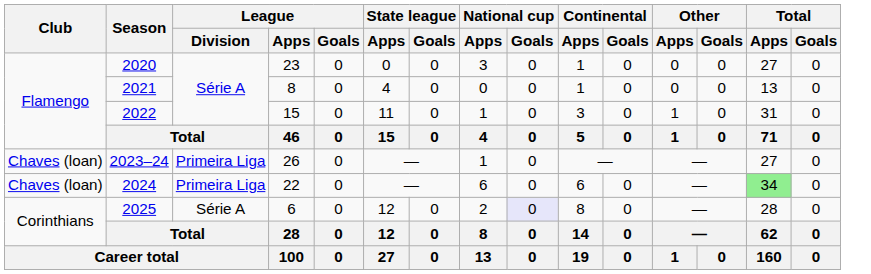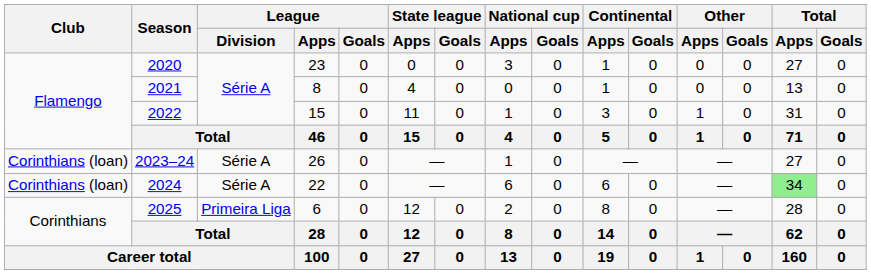 <table class="wikitable" style="text-align: center">
 <tr>
 <th rowspan="2">Club</th>
 <th rowspan="2">Season</th>
 <th colspan="3">League</th>
 <th colspan="2">State league</th>
 <th colspan="2">National cup</th>
 <th colspan="2">Continental</th>
 <th colspan="2">Other</th>
 <th colspan="2">Total</th>
 </tr>
 <tr>
 <th>Division</th>
 <th>Apps</th>
 <th>Goals</th>
 <th>Apps</th>
 <th>Goals</th>
 <th>Apps</th>
 <th>Goals</th>
 <th>Apps</th>
 <th>Goals</th>
 <th>Apps</th>
 <th>Goals</th>
 <th>Apps</th>
 <th>Goals</th>
 </tr>
 <tr>
 <td rowspan="4"><a href='#'>Flamengo</a></td>
 <td><a href='#'>2020</a></td>
 <td rowspan="3"><a href='#'>Série A</a></td>
 <td>23</td>
 <td>0</td>
 <td>0</td>
 <td>0</td>
 <td>3</td>
 <td>0</td>
 <td>1</td>
 <td>0</td>
 <td>0</td>
 <td>0</td>
 <td>27</td>
 <td>0</td>
 </tr>
 <tr>
 <td><a href='#'>2021</a></td>
 <td>8</td>
 <td>0</td>
 <td>4</td>
 <td>0</td>
 <td>0</td>
 <td>0</td>
 <td>1</td>
 <td>0</td>
 <td>0</td>
 <td>0</td>
 <td>13</td>
 <td>0</td>
 </tr>
 <tr>
 <td><a href='#'>2022</a></td>
 <td>15</td>
 <td>0</td>
 <td>11</td>
 <td>0</td>
 <td>1</td>
 <td>0</td>
 <td>3</td>
 <td>0</td>
 <td>1</td>
 <td>0</td>
 <td>31</td>
 <td>0</td>
 </tr>
 <tr>
 <th colspan="2">Total</th>
 <th>46</th>
 <th>0</th>
 <th>15</th>
 <th>0</th>
 <th>4</th>
 <th>0</th>
 <th>5</th>
 <th>0</th>
 <th>1</th>
 <th>0</th>
 <th>71</th>
 <th>0</th>
 </tr>
 <tr>
-<td><a href='#'>Chaves</a> (loan)</td>
+<td><a href='#'>Corinthians</a> (loan)</td>
 <td><a href='#'>2023–24</a></td>
-<td><a href='#'>Primeira Liga</a></td>
+<td>Série A</td>
 <td>26</td>
 <td>0</td>
 <td colspan="2">—</td>
 <td>1</td>
 <td>0</td>
 <td colspan="2">—</td>
 <td colspan="2">—</td>
 <td>27</td>
 <td>0</td>
 </tr>
 <tr>
-<td><a href='#'>Chaves</a> (loan)</td>
+<td><a href='#'>Corinthians</a> (loan)</td>
 <td><a href='#'>2024</a></td>
-<td><a href='#'>Primeira Liga</a></td>
+<td>Série A</td>
 <td>22</td>
 <td>0</td>
 <td colspan="2">—</td>
 <td>6</td>
 <td>0</td>
 <td>6</td>
 <td>0</td>
 <td colspan="2">—</td>
 <td style="background: lightgreen;">34</td>
 <td>0</td>
 </tr>
 <tr>
 <td rowspan="2">Corinthians</td>
 <td><a href='#'>2025</a></td>
-<td>Série A</td>
+<td><a href='#'>Primeira Liga</a></td>
 <td>6</td>
 <td>0</td>
 <td>12</td>
 <td>0</td>
 <td>2</td>
-<td style="background: lavender;">0</td>
+<td>0</td>
 <td>8</td>
 <td>0</td>
 <td colspan="2">—</td>
 <td>28</td>
 <td>0</td>
 </tr>
 <tr>
 <th colspan="2">Total</th>
 <th>28</th>
 <th>0</th>
 <th>12</th>
 <th>0</th>
 <th>8</th>
 <th>0</th>
 <th>14</th>
 <th>0</th>
 <th colspan="2">—</th>
 <th>62</th>
 <th>0</th>
 </tr>
 <tr>
 <th colspan="3">Career total</th>
 <th>100</th>
 <th>0</th>
 <th>27</th>
 <th>0</th>
 <th>13</th>
 <th>0</th>
 <th>19</th>
 <th>0</th>
 <th>1</th>
 <th>0</th>
 <th>160</th>
 <th>0</th>
 </tr>
 </table>
